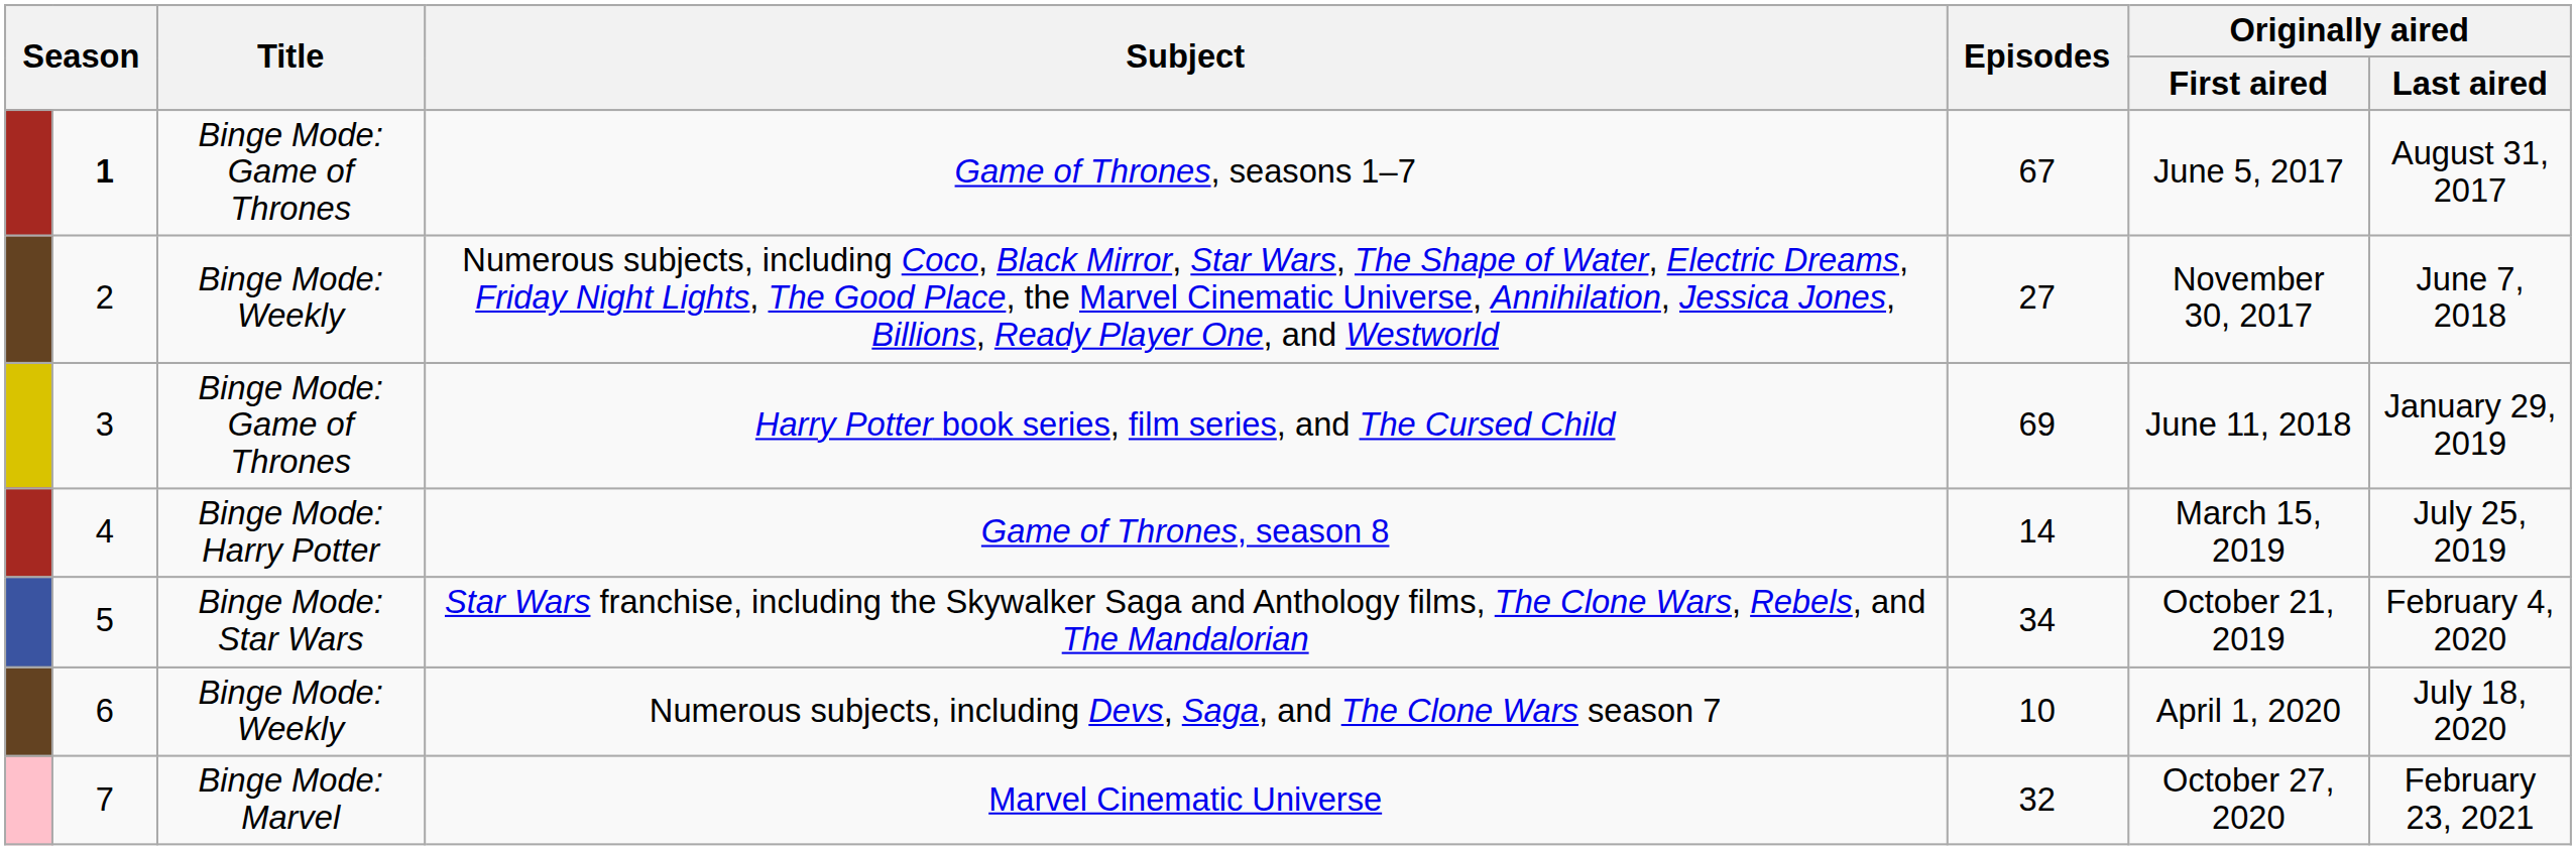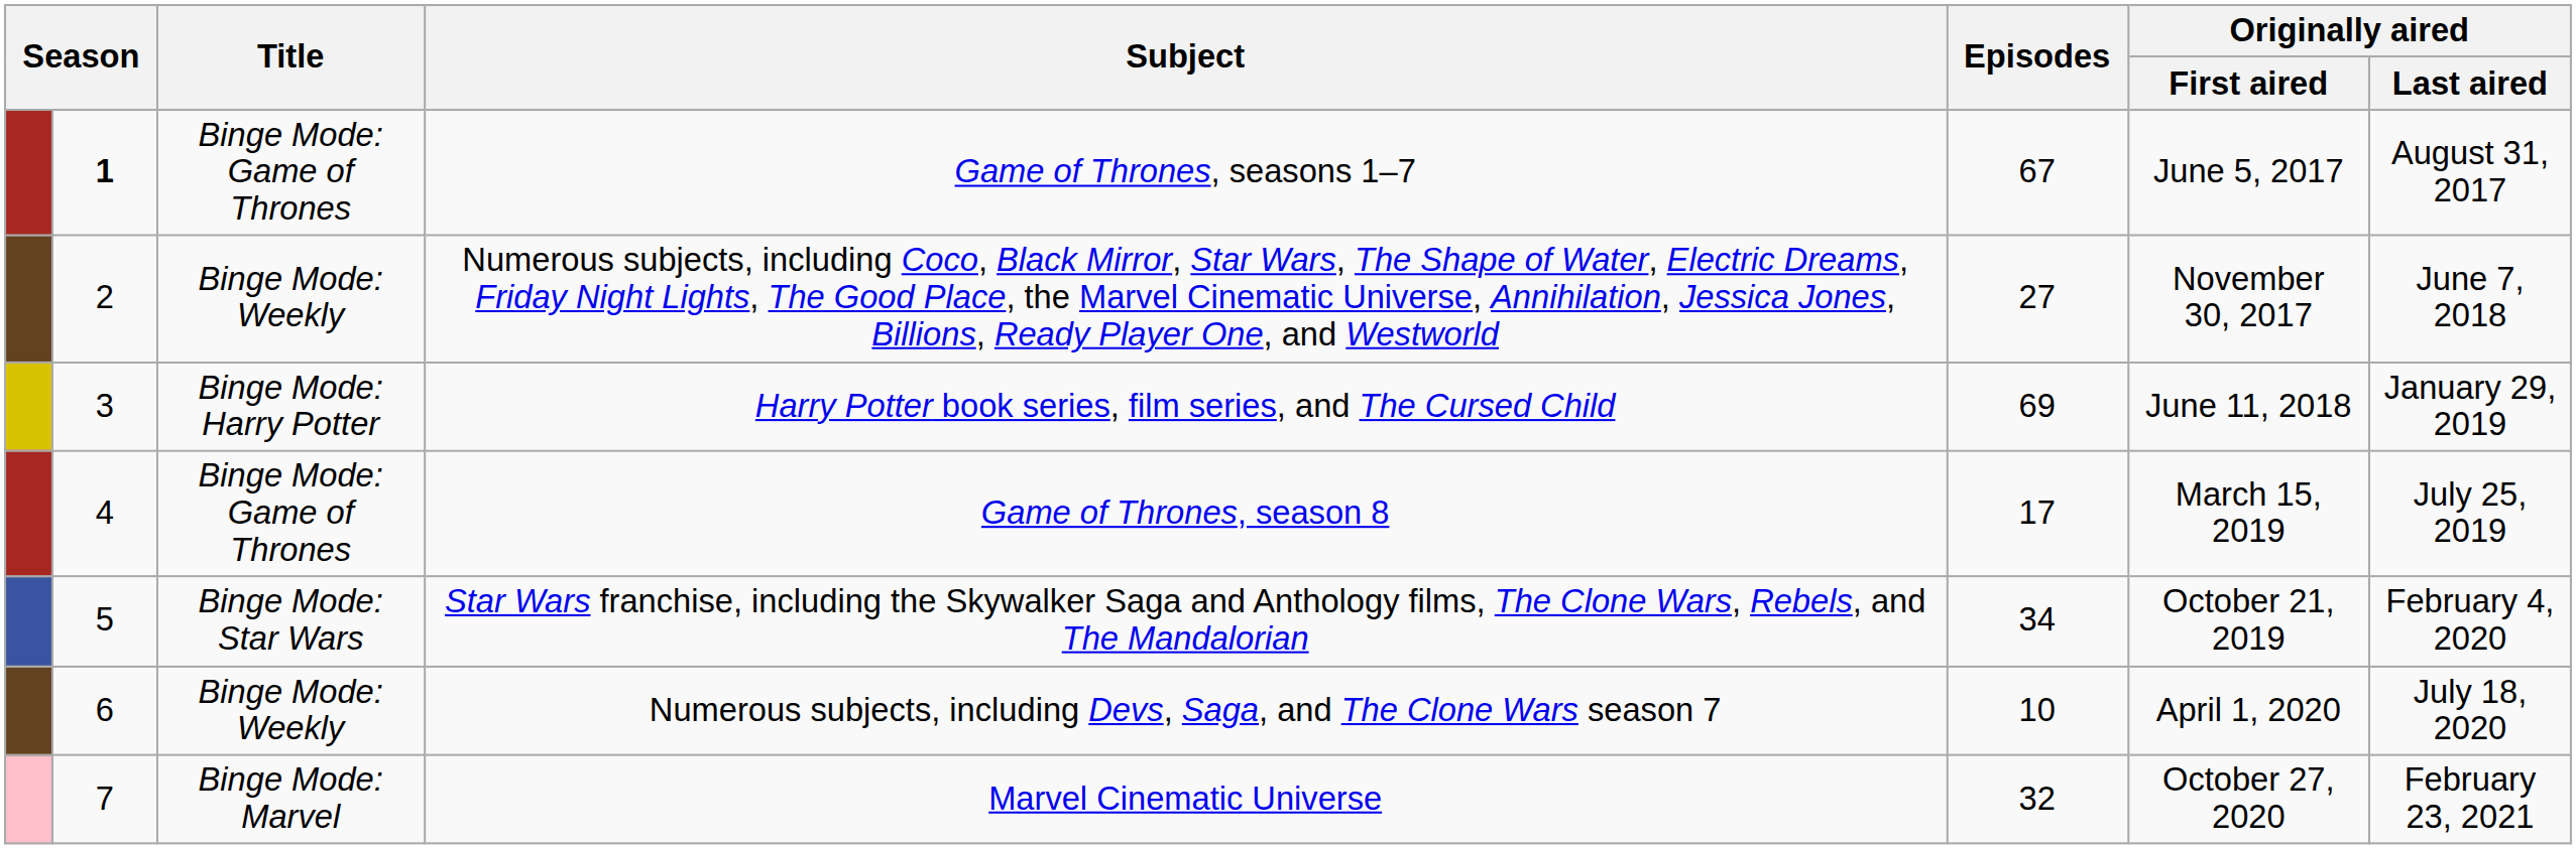 <table class="wikitable" style="text-align: center;">
 <tr>
 <th colspan="2" rowspan="2" style="padding: 0 8px;">Season</th>
 <th rowspan="2">Title</th>
 <th rowspan="2">Subject</th>
 <th rowspan="2" style="padding: 0 8px;">Episodes</th>
 <th colspan="2">Originally aired</th>
 </tr>
 <tr>
 <th>First aired</th>
 <th>Last aired</th>
 </tr>
 <tr>
 <td style="background: #A62821;"></td>
 <td><strong>1</strong></td>
 <td><em>Binge Mode: Game of Thrones</em></td>
 <td><em><a href='#'>Game of Thrones</a></em>, seasons 1–7</td>
 <td>67</td>
 <td>June 5, 2017</td>
 <td>August 31, 2017</td>
 </tr>
 <tr>
 <td style="background: #634221;"></td>
 <td>2</td>
 <td><em>Binge Mode: Weekly</em></td>
 <td>Numerous subjects, including <a href='#'><em>Coco</em></a>, <em><a href='#'>Black Mirror</a></em>, <em><a href='#'>Star Wars</a></em>, <em><a href='#'>The Shape of Water</a></em>, <a href='#'><em>Electric Dreams</em></a>, <a href='#'><em>Friday Night Lights</em></a>, <em><a href='#'>The Good Place</a></em>, the <a href='#'>Marvel Cinematic Universe</a>, <a href='#'><em>Annihilation</em></a>, <a href='#'><em>Jessica Jones</em></a>, <a href='#'><em>Billions</em></a>, <a href='#'><em>Ready Player One</em></a>, and <a href='#'><em>Westworld</em></a></td>
 <td>27</td>
 <td style="padding: 0 8px;">November 30, 2017</td>
 <td>June 7, 2018</td>
 </tr>
 <tr>
 <td style="background: #D9C300;"></td>
 <td>3</td>
-<td><em>Binge Mode: Game of Thrones</em></td>
+<td><em>Binge Mode: Harry Potter</em></td>
 <td><a href='#'><em>Harry Potter</em> book series</a>, <a href='#'>film series</a>, and <a href='#'><em>The Cursed Child</em></a></td>
 <td>69</td>
 <td style="padding: 0 8px;">June 11, 2018</td>
 <td>January 29, 2019</td>
 </tr>
 <tr>
 <td style="background: #A62821;"></td>
 <td>4</td>
-<td><em>Binge Mode: Harry Potter</em></td>
+<td><em>Binge Mode: Game of Thrones</em></td>
 <td><a href='#'><em>Game of Thrones</em>, season 8</a></td>
-<td>14</td>
+<td>17</td>
 <td>March 15, 2019</td>
 <td>July 25, 2019</td>
 </tr>
 <tr>
 <td style="background: #3A54A1;"></td>
 <td>5</td>
 <td><em>Binge Mode: Star Wars</em></td>
 <td><em><a href='#'>Star Wars</a></em> franchise, including the Skywalker Saga and Anthology films, <a href='#'><em>The Clone Wars</em></a>, <a href='#'><em>Rebels</em></a>, and <em><a href='#'>The Mandalorian</a></em></td>
 <td>34</td>
 <td>October 21, 2019</td>
 <td>February 4, 2020</td>
 </tr>
 <tr>
 <td style="background: #634221;"></td>
 <td>6</td>
 <td><em>Binge Mode: Weekly</em></td>
 <td>Numerous subjects, including <em><a href='#'>Devs</a></em>, <em><a href='#'>Saga</a></em>, and <em><a href='#'>The Clone Wars</a></em> season 7</td>
 <td>10</td>
 <td>April 1, 2020</td>
 <td>July 18, 2020</td>
 </tr>
 <tr>
 <td style="background: #ffc0cb;"></td>
 <td>7</td>
 <td><em>Binge Mode: Marvel</em></td>
 <td><a href='#'>Marvel Cinematic Universe</a></td>
 <td>32</td>
 <td>October 27, 2020</td>
 <td>February 23, 2021</td>
 </tr>
 </table>
